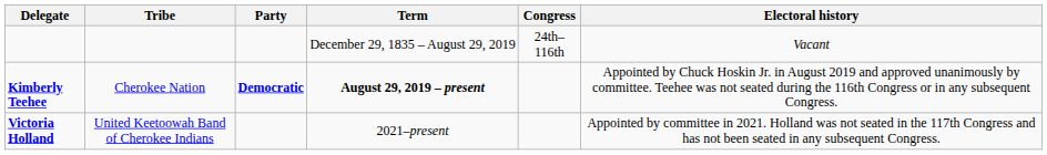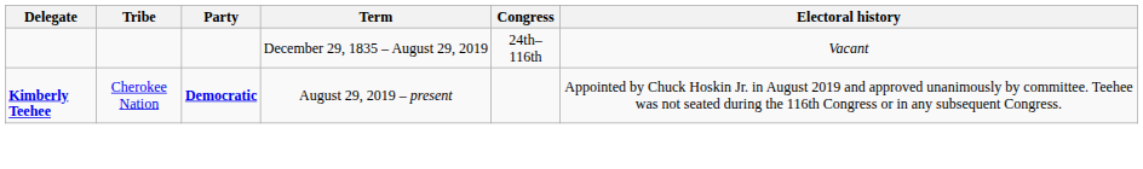 <table class=wikitable style="text-align:center">
 <tr valign=bottom>
 <th scope="col">Delegate</th>
 <th scope="col">Tribe</th>
 <th scope="col">Party</th>
 <th scope="col">Term</th>
 <th scope="col">Congress</th>
 <th scope="col">Electoral history</th>
 </tr>
 <tr>
 <td></td>
 <td></td>
 <td></td>
 <td nowrap>December 29, 1835 – August 29, 2019</td>
 <td>24th–116th</td>
 <td><em>Vacant</em></td>
 </tr>
 <tr>
 <td scope="row" align=left><br><strong><a href='#'>Kimberly Teehee</a></strong></td>
 <td><a href='#'>Cherokee Nation</a></td>
 <td><strong><a href='#'>Democratic</a></strong></td>
-<td nowrap><strong>August 29, 2019 – <em>present</em></strong></td>
+<td nowrap>August 29, 2019 – <em>present</em></td>
 <td><br><br></td>
 <td>Appointed by Chuck Hoskin Jr. in August 2019 and approved unanimously by committee. Teehee was not seated during the 116th Congress or in any subsequent Congress.</td>
 </tr>
-<tr>
-<td align=left><strong><a href='#'>Victoria Holland</a></strong></td>
-<td><a href='#'>United Keetoowah Band of Cherokee Indians</a></td>
-<td></td>
-<td nowrap>2021–<em>present</em></td>
-<td></td>
-<td>Appointed by committee in 2021. Holland was not seated in the 117th Congress and has not been seated in any subsequent Congress.</td>
-</tr>
 </table>
